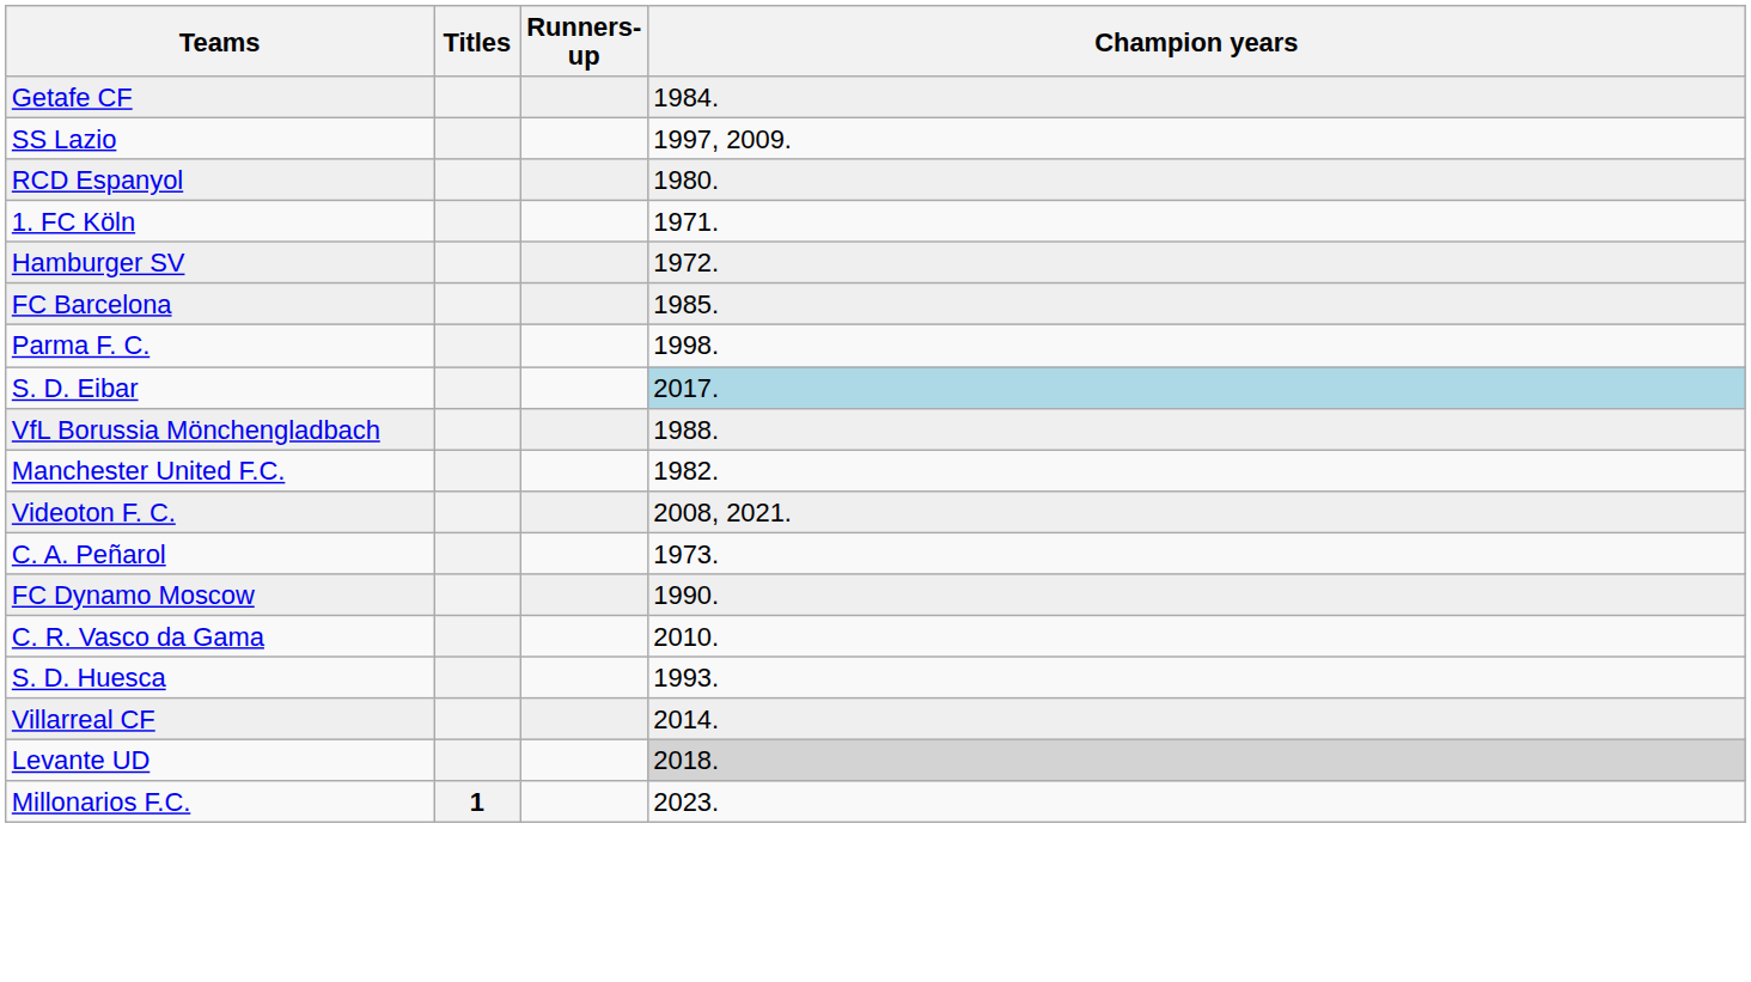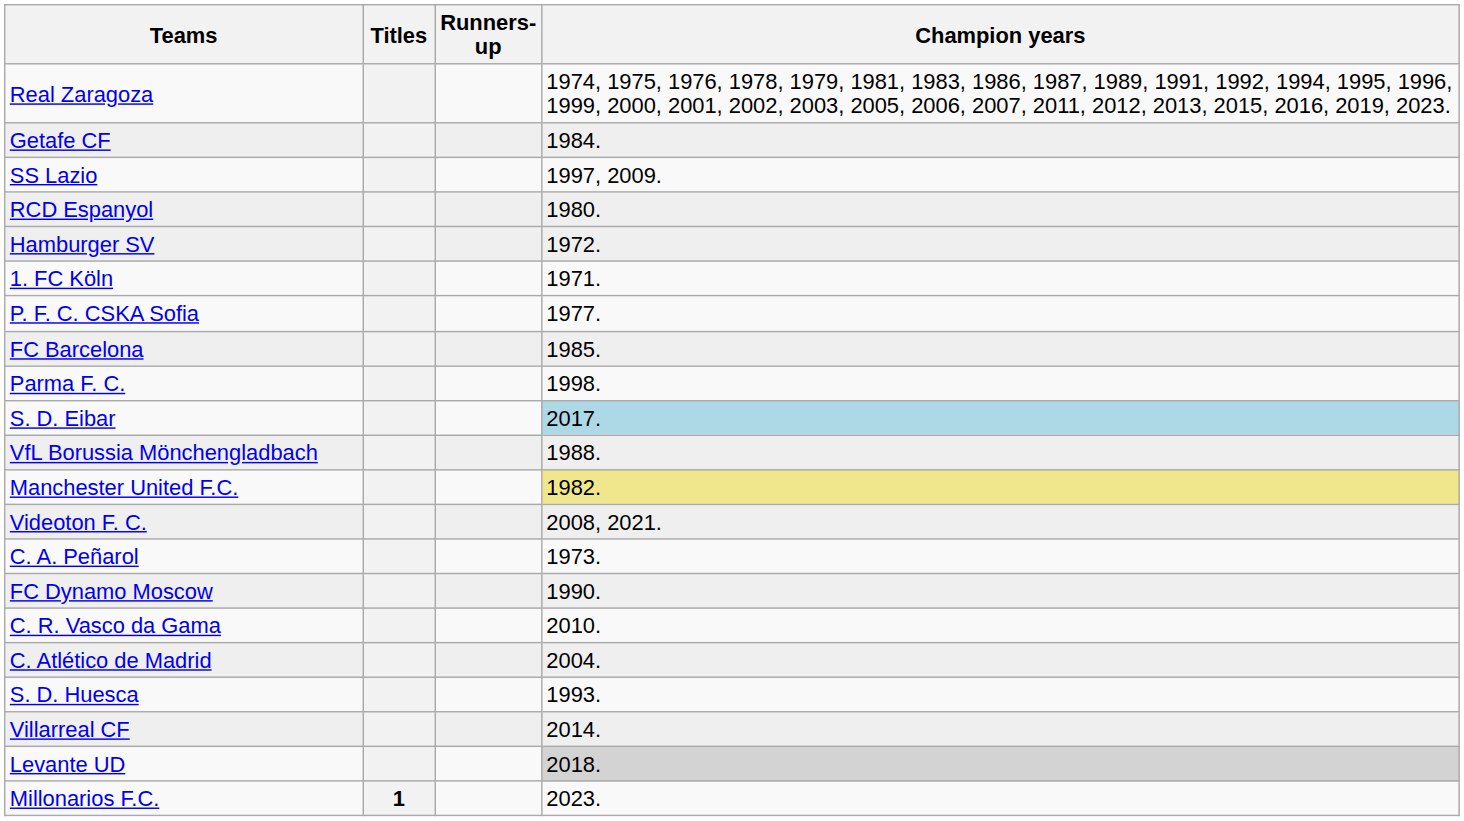 <table class="wikitable sortable" width=80%; style="font-size: 95%;">
 <tr>
 <th width=25%>Teams</th>
 <th width=5%>Titles</th>
 <th width=5%>Runners-up</th>
 <th width=80%>Champion years</th>
+</tr>
+<tr>
+<td> <a href='#'>Real Zaragoza</a></td>
+<th></th>
+<td></td>
+<td>1974, 1975, 1976, 1978, 1979, 1981, 1983, 1986, 1987, 1989, 1991, 1992, 1994, 1995, 1996, 1999, 2000, 2001, 2002, 2003, 2005, 2006, 2007, 2011, 2012, 2013, 2015, 2016, 2019, 2023.</td>
 </tr>
 <tr bgcolor="#EFEFEF">
 <td> <a href='#'>Getafe CF</a></td>
 <th></th>
 <td></td>
 <td>1984.</td>
 </tr>
 <tr>
 <td> <a href='#'>SS Lazio</a></td>
 <th></th>
 <td></td>
 <td>1997, 2009.</td>
 </tr>
 <tr bgcolor="#EFEFEF">
 <td> <a href='#'>RCD Espanyol</a></td>
 <th></th>
 <td></td>
 <td>1980.</td>
 </tr>
+<tr bgcolor="#EFEFEF">
+<td> <a href='#'>Hamburger SV</a></td>
+<th></th>
+<td></td>
+<td>1972.</td>
+</tr>
 <tr>
 <td> <a href='#'>1. FC Köln</a></td>
 <th></th>
 <td></td>
 <td>1971.</td>
 </tr>
-<tr bgcolor="#EFEFEF">
-<td> <a href='#'>Hamburger SV</a></td>
+<tr>
+<td> <a href='#'>P. F. C. CSKA Sofia</a></td>
 <th></th>
 <td></td>
-<td>1972.</td>
+<td>1977.</td>
 </tr>
 <tr bgcolor="#EFEFEF">
 <td> <a href='#'>FC Barcelona</a></td>
 <th></th>
 <td></td>
 <td>1985.</td>
 </tr>
 <tr>
 <td> <a href='#'>Parma F. C.</a></td>
 <th></th>
 <td></td>
 <td>1998.</td>
 </tr>
 <tr>
 <td> <a href='#'>S. D. Eibar</a></td>
 <th></th>
 <td></td>
 <td style="background: lightblue;">2017.</td>
 </tr>
 <tr bgcolor="#EFEFEF">
 <td> <a href='#'>VfL Borussia Mönchengladbach</a></td>
 <th></th>
 <td></td>
 <td>1988.</td>
 </tr>
 <tr>
 <td> <a href='#'>Manchester United F.C.</a></td>
 <th></th>
 <td></td>
-<td>1982.</td>
+<td style="background: khaki;">1982.</td>
 </tr>
 <tr bgcolor="#EFEFEF">
 <td> <a href='#'>Videoton F. C.</a></td>
 <th></th>
 <td></td>
 <td>2008, 2021.</td>
 </tr>
 <tr>
 <td> <a href='#'>C. A. Peñarol</a></td>
 <th></th>
 <td></td>
 <td>1973.</td>
 </tr>
 <tr bgcolor="#EFEFEF">
 <td> <a href='#'>FC Dynamo Moscow</a></td>
 <th></th>
 <td></td>
 <td>1990.</td>
 </tr>
 <tr>
 <td> <a href='#'>C. R. Vasco da Gama</a></td>
 <th></th>
 <td></td>
 <td>2010.</td>
+</tr>
+<tr bgcolor="#EFEFEF">
+<td> <a href='#'>C. Atlético de Madrid</a></td>
+<th></th>
+<td></td>
+<td>2004.</td>
 </tr>
 <tr>
 <td> <a href='#'>S. D. Huesca</a></td>
 <th></th>
 <td></td>
 <td>1993.</td>
 </tr>
 <tr bgcolor="#EFEFEF">
 <td> <a href='#'>Villarreal CF</a></td>
 <th></th>
 <td></td>
 <td>2014.</td>
 </tr>
 <tr>
 <td> <a href='#'>Levante UD</a></td>
 <th></th>
 <td></td>
 <td style="background: lightgrey;">2018.</td>
 </tr>
 <tr>
 <td> <a href='#'>Millonarios F.C.</a></td>
 <th>1</th>
 <td></td>
 <td>2023.</td>
 </tr>
 </table>
